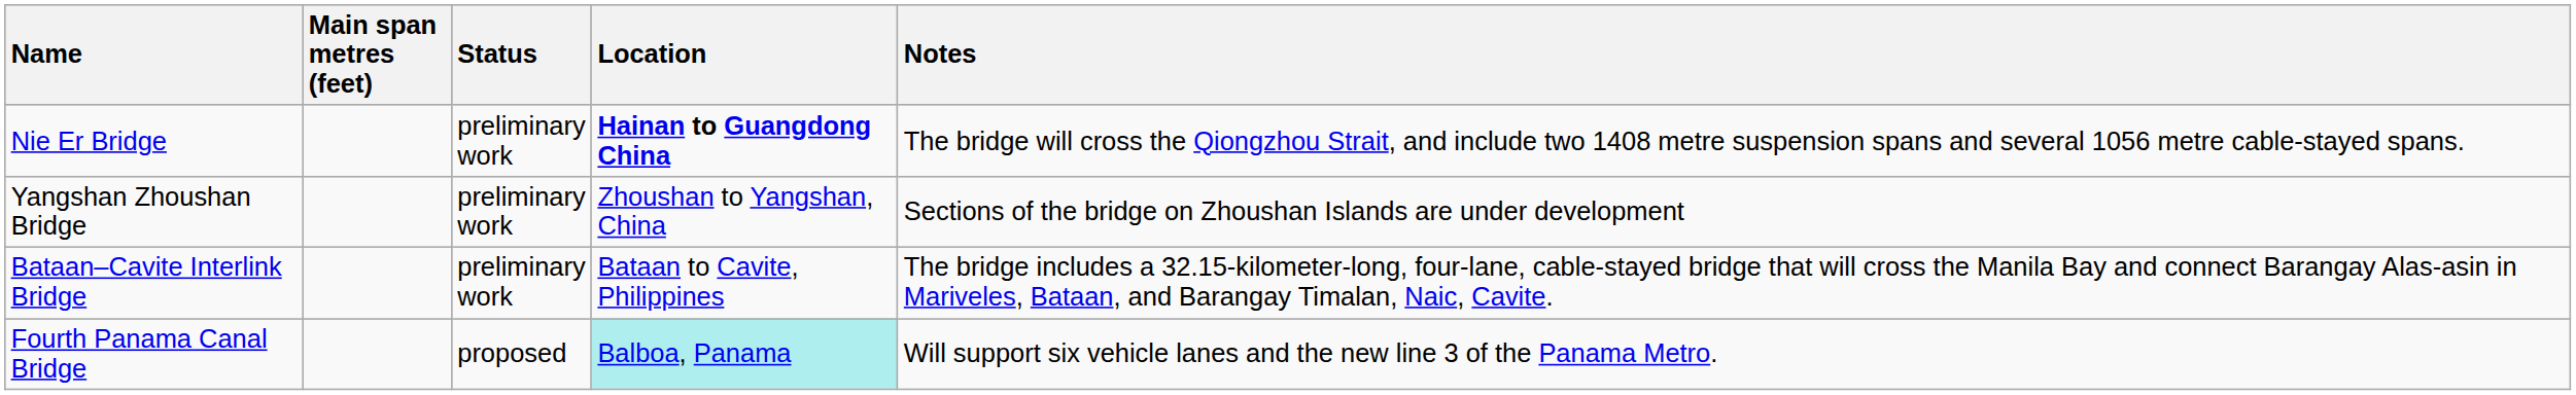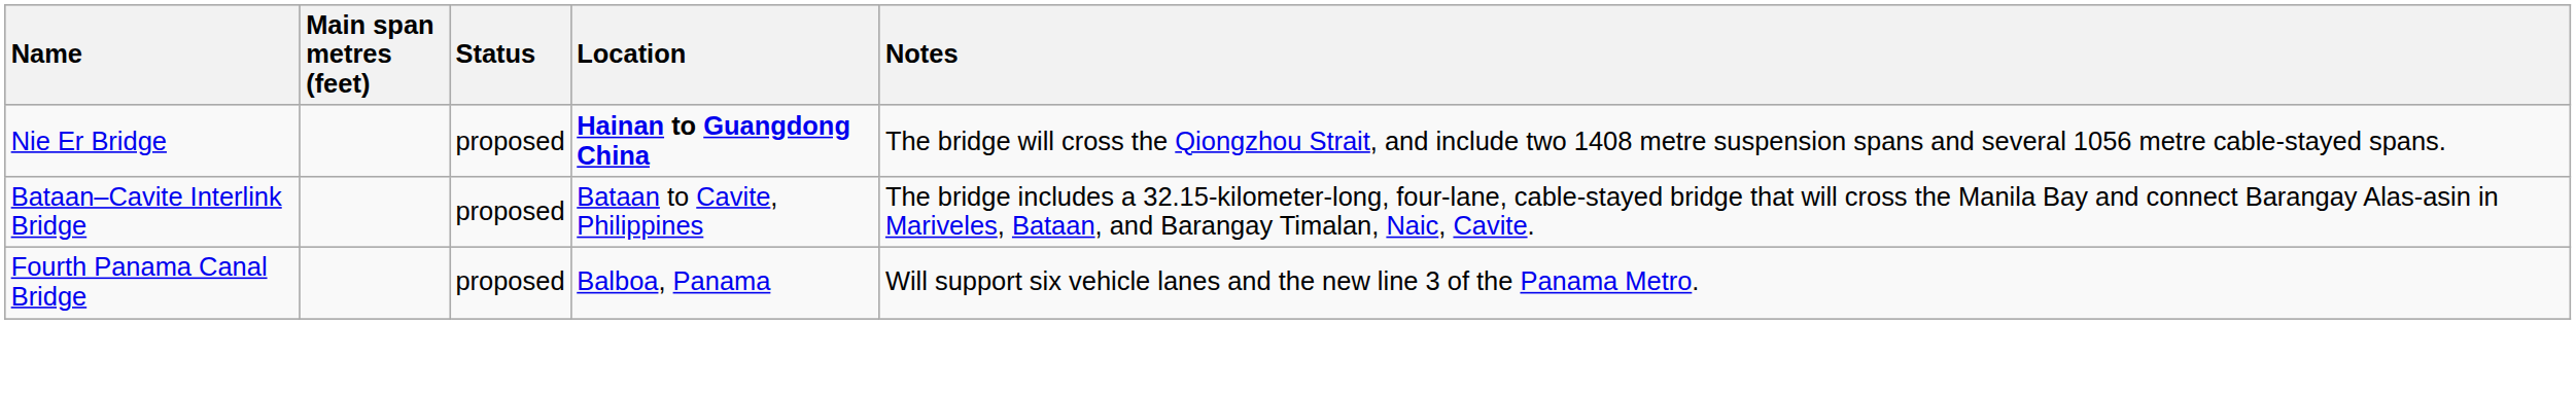 <table class="wikitable sortable static-row-numbers" style="text-align:left">
 <tr style=background:#efefef>
 <th style=text-align:left>Name</th>
 <th style=text-align:left>Main span<br>metres (feet)</th>
 <th style=text-align:left>Status</th>
 <th style=text-align:left>Location</th>
 <th style=text-align:left class=unsortable>Notes</th>
 </tr>
 <tr>
 <td><a href='#'>Nie Er Bridge</a></td>
 <td></td>
-<td>preliminary<br>work</td>
+<td>proposed</td>
 <td><strong><a href='#'>Hainan</a> to <a href='#'>Guangdong</a> <a href='#'>China</a></strong></td>
 <td>The bridge will cross the <a href='#'>Qiongzhou Strait</a>, and include two 1408 metre suspension spans and several 1056 metre cable-stayed spans.</td>
 </tr>
 <tr>
-<td>Yangshan Zhoushan Bridge</td>
-<td></td>
-<td>preliminary<br>work</td>
-<td><a href='#'>Zhoushan</a> to <a href='#'>Yangshan</a>, <a href='#'>China</a></td>
-<td>Sections of the bridge on Zhoushan Islands are under development</td>
-</tr>
-<tr>
 <td><a href='#'>Bataan–Cavite Interlink Bridge</a></td>
 <td></td>
-<td>preliminary<br>work</td>
+<td>proposed</td>
 <td><a href='#'>Bataan</a> to <a href='#'>Cavite</a>, <a href='#'>Philippines</a></td>
 <td>The bridge includes a 32.15-kilometer-long, four-lane, cable-stayed bridge that will cross the Manila Bay and connect Barangay Alas-asin in <a href='#'>Mariveles</a>, <a href='#'>Bataan</a>, and Barangay Timalan, <a href='#'>Naic</a>, <a href='#'>Cavite</a>.</td>
 </tr>
 <tr>
 <td><a href='#'>Fourth Panama Canal Bridge</a></td>
 <td></td>
 <td>proposed</td>
-<td style="background: paleturquoise;"><a href='#'>Balboa</a>, <a href='#'>Panama</a></td>
+<td><a href='#'>Balboa</a>, <a href='#'>Panama</a></td>
 <td>Will support six vehicle lanes and the new line 3 of the <a href='#'>Panama Metro</a>.</td>
 </tr>
 </table>
